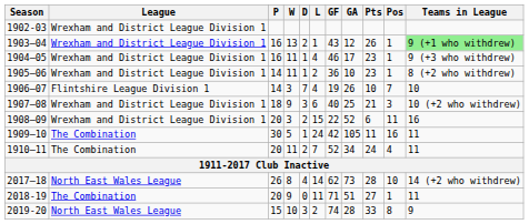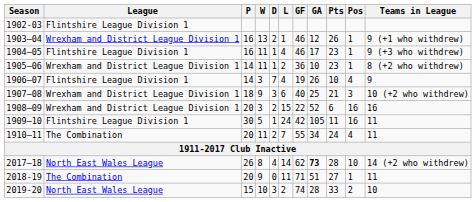 <table class="wikitable">
 <tr>
 <th>Season</th>
 <th>League</th>
 <th>P</th>
 <th>W</th>
 <th>D</th>
 <th>L</th>
 <th>GF</th>
 <th>GA</th>
 <th>Pts</th>
 <th>Pos</th>
 <th>Teams in League</th>
 </tr>
 <tr>
 <td>1902-03</td>
-<td>Wrexham and District League Division 1</td>
+<td>Flintshire League Division 1</td>
 <td></td>
 <td></td>
 <td></td>
 <td></td>
 <td></td>
 <td></td>
 <td></td>
 <td></td>
 <td></td>
 </tr>
 <tr>
 <td>1903–04</td>
 <td><a href='#'>Wrexham and District League Division 1</a></td>
 <td>16</td>
 <td>13</td>
 <td>2</td>
 <td>1</td>
-<td>43</td>
+<td>46</td>
 <td>12</td>
 <td>26</td>
 <td>1</td>
-<td style="background: lightgreen;">9 (+1 who withdrew)</td>
+<td>9 (+1 who withdrew)</td>
 </tr>
 <tr>
 <td>1904–05</td>
-<td>Wrexham and District League Division 1</td>
+<td>Flintshire League Division 1</td>
 <td>16</td>
 <td>11</td>
 <td>1</td>
 <td>4</td>
 <td>46</td>
 <td>17</td>
 <td>23</td>
 <td>1</td>
 <td>9 (+3 who withdrew)</td>
 </tr>
 <tr>
 <td>1905–06</td>
 <td>Wrexham and District League Division 1</td>
 <td>14</td>
 <td>11</td>
 <td>1</td>
 <td>2</td>
 <td>36</td>
 <td>10</td>
 <td>23</td>
 <td>1</td>
 <td>8 (+2 who withdrew)</td>
 </tr>
 <tr>
 <td>1906–07</td>
 <td>Flintshire League Division 1</td>
 <td>14</td>
 <td>3</td>
 <td>7</td>
 <td>4</td>
 <td>19</td>
 <td>26</td>
 <td>10</td>
-<td>7</td>
-<td>10</td>
+<td>4</td>
+<td>9</td>
 </tr>
 <tr>
 <td>1907–08</td>
 <td>Wrexham and District League Division 1</td>
 <td>18</td>
 <td>9</td>
 <td>3</td>
 <td>6</td>
 <td>40</td>
 <td>25</td>
 <td>21</td>
 <td>3</td>
 <td>10 (+2 who withdrew)</td>
 </tr>
 <tr>
 <td>1908–09</td>
 <td>Wrexham and District League Division 1</td>
 <td>20</td>
 <td>3</td>
 <td>2</td>
 <td>15</td>
 <td>22</td>
 <td>52</td>
 <td>6</td>
-<td>11</td>
+<td>16</td>
 <td>16</td>
 </tr>
 <tr>
 <td>1909–10</td>
-<td><a href='#'>The Combination</a></td>
+<td>Flintshire League Division 1</td>
 <td>30</td>
 <td>5</td>
 <td>1</td>
 <td>24</td>
 <td>42</td>
 <td>105</td>
 <td>11</td>
 <td>16</td>
 <td>11</td>
 </tr>
 <tr>
 <td>1910–11</td>
 <td>The Combination</td>
 <td>20</td>
 <td>11</td>
 <td>2</td>
 <td>7</td>
-<td>52</td>
+<td>55</td>
 <td>34</td>
 <td>24</td>
 <td>4</td>
 <td>11</td>
 </tr>
 <tr>
 <th colspan="11">1911-2017 Club Inactive</th>
 </tr>
 <tr>
 <td>2017–18</td>
 <td><a href='#'>North East Wales League</a></td>
 <td>26</td>
 <td>8</td>
 <td>4</td>
 <td>14</td>
 <td>62</td>
-<td>73</td>
+<td><strong>73</strong></td>
 <td>28</td>
 <td>10</td>
 <td>14 (+2 who withdrew)</td>
 </tr>
 <tr>
 <td>2018-19</td>
 <td><a href='#'>The Combination</a></td>
 <td>20</td>
 <td>9</td>
 <td>0</td>
 <td>11</td>
 <td>71</td>
 <td>51</td>
 <td>27</td>
 <td>1</td>
 <td>11</td>
 </tr>
 <tr>
 <td>2019-20</td>
 <td><a href='#'>North East Wales League</a></td>
 <td>15</td>
 <td>10</td>
 <td>3</td>
 <td>2</td>
 <td>74</td>
 <td>28</td>
 <td>33</td>
-<td>8</td>
-<td>9</td>
+<td>2</td>
+<td>10</td>
 </tr>
 </table>
